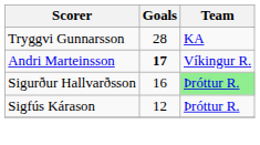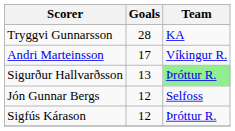 <table class="wikitable">
 <tr>
 <th>Scorer</th>
 <th>Goals</th>
 <th>Team</th>
 </tr>
 <tr>
 <td> Tryggvi Gunnarsson</td>
 <td align=center>28</td>
 <td><a href='#'>KA</a></td>
 </tr>
 <tr>
 <td> <a href='#'>Andri Marteinsson</a></td>
-<td align=center><strong>17</strong></td>
+<td align=center>17</td>
 <td><a href='#'>Víkingur R.</a></td>
 </tr>
 <tr>
 <td> Sigurður Hallvarðsson</td>
-<td align=center>16</td>
+<td align=center>13</td>
 <td style="background: lightgreen;"><a href='#'>Þróttur R.</a></td>
+</tr>
+<tr>
+<td> Jón Gunnar Bergs</td>
+<td align=center>12</td>
+<td><a href='#'>Selfoss</a></td>
 </tr>
 <tr>
 <td> Sigfús Kárason</td>
 <td align=center>12</td>
 <td><a href='#'>Þróttur R.</a></td>
 </tr>
 <tr>
 </tr>
 </table>
